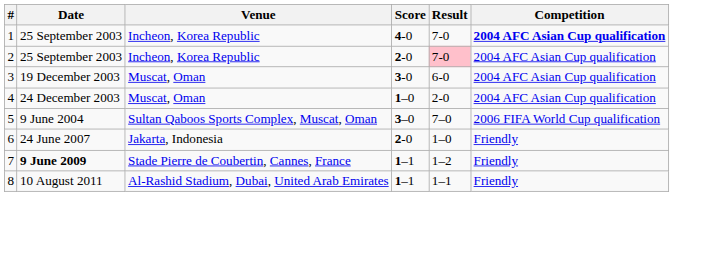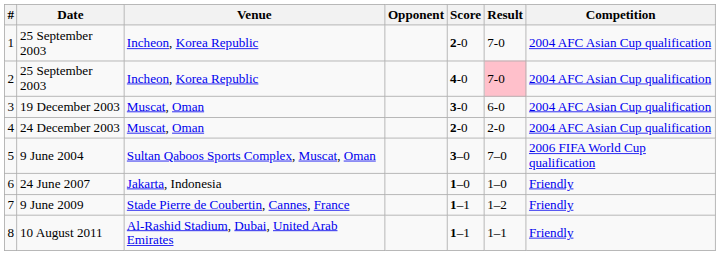 <table class="wikitable">
 <tr>
 <th>#</th>
 <th>Date</th>
 <th>Venue</th>
+<th>Opponent</th>
 <th>Score</th>
 <th>Result</th>
 <th>Competition</th>
 </tr>
 <tr>
 <td>1</td>
 <td>25 September 2003</td>
 <td><a href='#'>Incheon</a>, <a href='#'>Korea Republic</a></td>
-<td><strong>4</strong>-0</td>
+<td></td>
+<td><strong>2</strong>-0</td>
 <td>7-0</td>
-<td><strong><a href='#'>2004 AFC Asian Cup qualification</a></strong></td>
+<td><a href='#'>2004 AFC Asian Cup qualification</a></td>
 </tr>
 <tr>
 <td>2</td>
 <td>25 September 2003</td>
 <td><a href='#'>Incheon</a>, <a href='#'>Korea Republic</a></td>
-<td><strong>2</strong>-0</td>
+<td></td>
+<td><strong>4</strong>-0</td>
 <td style="background: pink;">7-0</td>
 <td><a href='#'>2004 AFC Asian Cup qualification</a></td>
 </tr>
 <tr>
 <td>3</td>
 <td>19 December 2003</td>
 <td><a href='#'>Muscat</a>, <a href='#'>Oman</a></td>
+<td></td>
 <td><strong>3</strong>-0</td>
 <td>6-0</td>
 <td><a href='#'>2004 AFC Asian Cup qualification</a></td>
 </tr>
 <tr>
 <td>4</td>
 <td>24 December 2003</td>
 <td><a href='#'>Muscat</a>, <a href='#'>Oman</a></td>
-<td><strong>1</strong>–0</td>
+<td></td>
+<td><strong>2</strong>-0</td>
 <td>2-0</td>
 <td><a href='#'>2004 AFC Asian Cup qualification</a></td>
 </tr>
 <tr>
 <td>5</td>
 <td>9 June 2004</td>
 <td><a href='#'>Sultan Qaboos Sports Complex</a>, <a href='#'>Muscat</a>, <a href='#'>Oman</a></td>
+<td></td>
 <td><strong>3</strong>–0</td>
 <td>7–0</td>
 <td><a href='#'>2006 FIFA World Cup qualification</a></td>
 </tr>
 <tr>
 <td>6</td>
 <td>24 June 2007</td>
 <td><a href='#'>Jakarta</a>, Indonesia</td>
-<td><strong>2</strong>-0</td>
+<td></td>
+<td><strong>1</strong>–0</td>
 <td>1–0</td>
 <td><a href='#'>Friendly</a></td>
 </tr>
 <tr>
 <td>7</td>
-<td><strong>9 June 2009</strong></td>
+<td>9 June 2009</td>
 <td><a href='#'>Stade Pierre de Coubertin</a>, <a href='#'>Cannes</a>, <a href='#'>France</a></td>
+<td></td>
 <td><strong>1</strong>–1</td>
 <td>1–2</td>
 <td><a href='#'>Friendly</a></td>
 </tr>
 <tr>
 <td>8</td>
 <td>10 August 2011</td>
 <td><a href='#'>Al-Rashid Stadium</a>, <a href='#'>Dubai</a>, <a href='#'>United Arab Emirates</a></td>
+<td></td>
 <td><strong>1</strong>–1</td>
 <td>1–1</td>
 <td><a href='#'>Friendly</a></td>
 </tr>
 </table>
